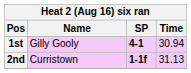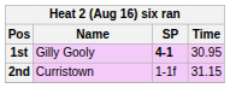 <table class="wikitable">
 <tr>
 <th colspan="6">Heat 2 (Aug 16) six ran</th>
 </tr>
 <tr>
 <th width=20>Pos</th>
 <th width=150>Name</th>
 <th width=40>SP</th>
 <th width=40>Time</th>
 </tr>
 <tr style="background: #f4caf9;">
 <th>1st</th>
 <td>Gilly Gooly</td>
 <td><strong>4-1</strong></td>
-<td>30.94</td>
+<td>30.95</td>
 </tr>
 <tr style="background: #f4caf9;">
 <th>2nd</th>
 <td>Curristown</td>
-<td><strong>1-1f</strong></td>
-<td>31.13</td>
+<td>1-1f</td>
+<td>31.15</td>
 </tr>
 <tr style="background: #f4caf9;">
 </tr>
 </table>
